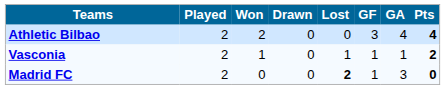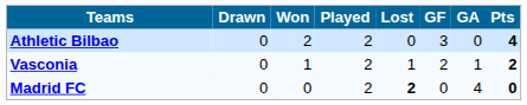 <table align=center cellpadding="3" cellspacing="0" style="background: #f9f9f9; border: 1px #aaa solid; border-collapse: collapse; font-size: 95%;" width=40%>
 <tr bgcolor=#006699 style="color:white;">
 <th width=34%>Teams</th>
+<th width=5%>Drawn</th>
+<th width=5%>Won</th>
 <th width=5%>Played</th>
-<th width=5%>Won</th>
-<th width=5%>Drawn</th>
 <th width=5%>Lost</th>
 <th width=5%>GF</th>
 <th width=5%>GA</th>
 <th width=5%>Pts</th>
 </tr>
 <tr align=right bgcolor=#D0E7FF>
 <td align=left><strong><a href='#'>Athletic Bilbao</a></strong></td>
+<td>0</td>
 <td>2</td>
 <td>2</td>
 <td>0</td>
+<td>3</td>
 <td>0</td>
-<td>3</td>
-<td>4</td>
 <td><strong>4</strong></td>
 </tr>
 <tr align=right bgcolor=#F5FAFF>
 <td align=left><strong><a href='#'>Vasconia</a></strong></td>
+<td>0</td>
+<td>1</td>
 <td>2</td>
 <td>1</td>
-<td>0</td>
-<td>1</td>
-<td>1</td>
+<td>2</td>
 <td>1</td>
 <td><strong>2</strong></td>
 </tr>
 <tr align=right bgcolor=#F5FAFF>
 <td align=left><strong><a href='#'>Madrid FC</a></strong></td>
-<td>2</td>
 <td>0</td>
 <td>0</td>
+<td>2</td>
 <td><strong>2</strong></td>
-<td>1</td>
-<td>3</td>
+<td>0</td>
+<td>4</td>
 <td><strong>0</strong></td>
 </tr>
 </table>
